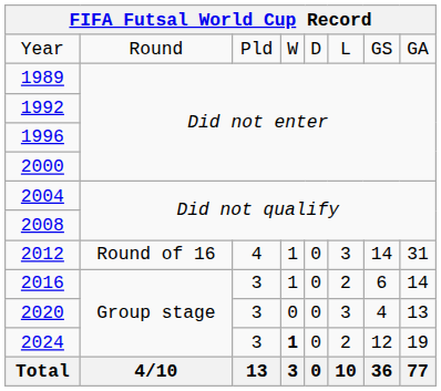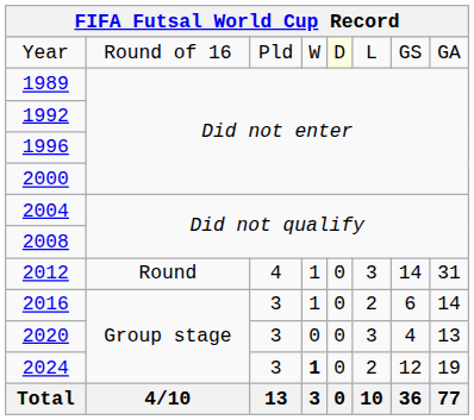 <table class="wikitable" width=50% style="text-align: center;">
 <tr>
 <th colspan=8><a href='#'>FIFA Futsal World Cup</a> Record</th>
 </tr>
 <tr>
 <td>Year</td>
-<td>Round</td>
+<td>Round of 16</td>
 <td>Pld</td>
 <td>W</td>
-<td>D</td>
+<td style="background: lightyellow;">D</td>
 <td>L</td>
 <td>GS</td>
 <td>GA</td>
 </tr>
 <tr>
 <td> <a href='#'>1989</a></td>
 <td rowspan=4 colspan=7><em>Did not enter</em></td>
 </tr>
 <tr>
 <td> <a href='#'>1992</a></td>
 </tr>
 <tr>
 <td> <a href='#'>1996</a></td>
 </tr>
 <tr>
 <td> <a href='#'>2000</a></td>
 </tr>
 <tr>
 <td> <a href='#'>2004</a></td>
 <td rowspan=2 colspan=7><em>Did not qualify</em></td>
 </tr>
 <tr>
 <td> <a href='#'>2008</a></td>
 </tr>
 <tr>
 <td> <a href='#'>2012</a></td>
-<td>Round of 16</td>
+<td>Round</td>
 <td>4</td>
 <td>1</td>
 <td>0</td>
 <td>3</td>
 <td>14</td>
 <td>31</td>
 </tr>
 <tr>
 <td> <a href='#'>2016</a></td>
 <td rowspan=3>Group stage</td>
 <td>3</td>
 <td>1</td>
 <td>0</td>
 <td>2</td>
 <td>6</td>
 <td>14</td>
 </tr>
 <tr>
 <td> <a href='#'>2020</a></td>
 <td>3</td>
 <td>0</td>
 <td>0</td>
 <td>3</td>
 <td>4</td>
 <td>13</td>
 </tr>
 <tr>
 <td> <a href='#'>2024</a></td>
 <td>3</td>
 <td><strong>1</strong></td>
 <td>0</td>
 <td>2</td>
 <td>12</td>
 <td>19</td>
 </tr>
 <tr>
 <th><strong>Total</strong></th>
 <th>4/10</th>
 <th>13</th>
 <th>3</th>
 <th>0</th>
 <th>10</th>
 <th>36</th>
 <th>77</th>
 </tr>
 </table>
